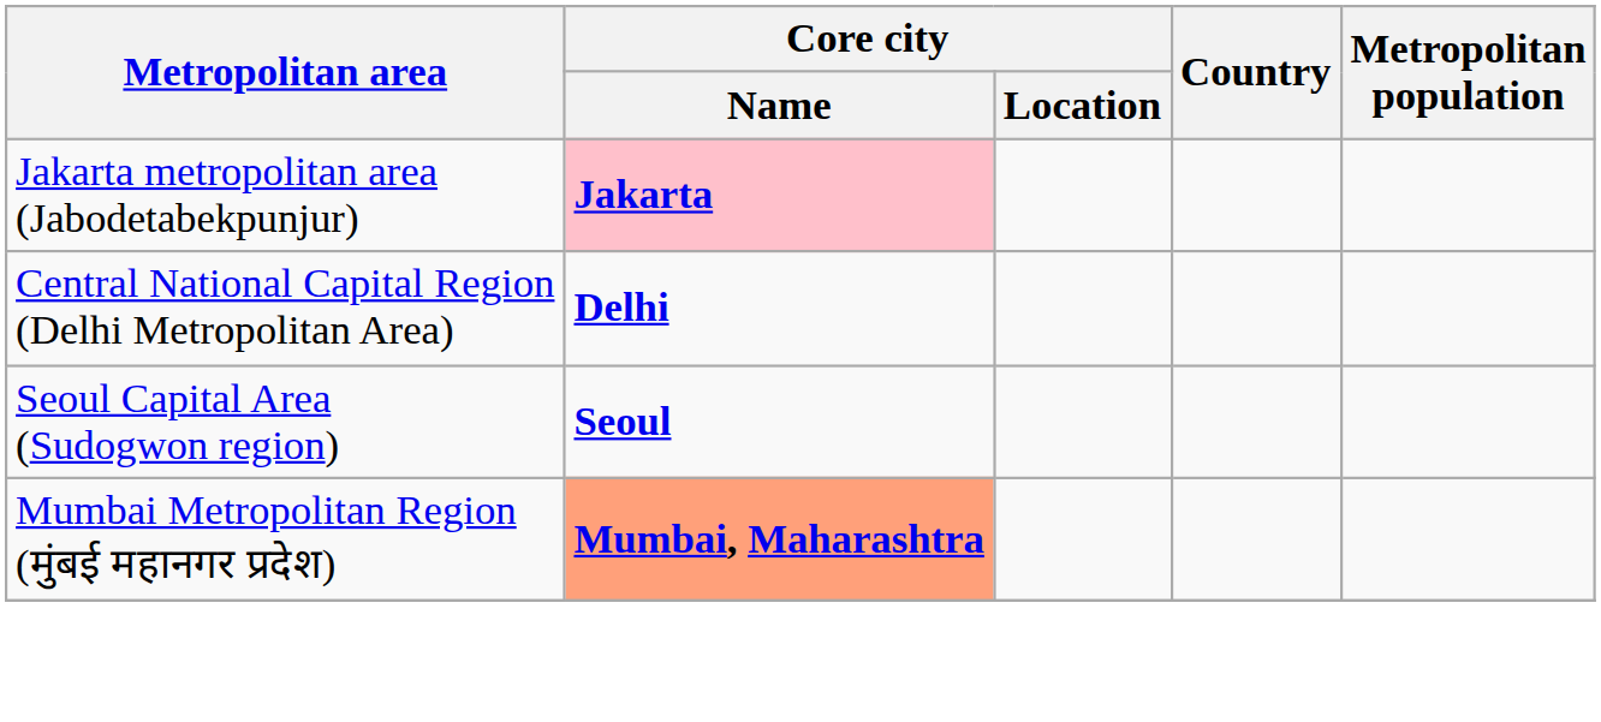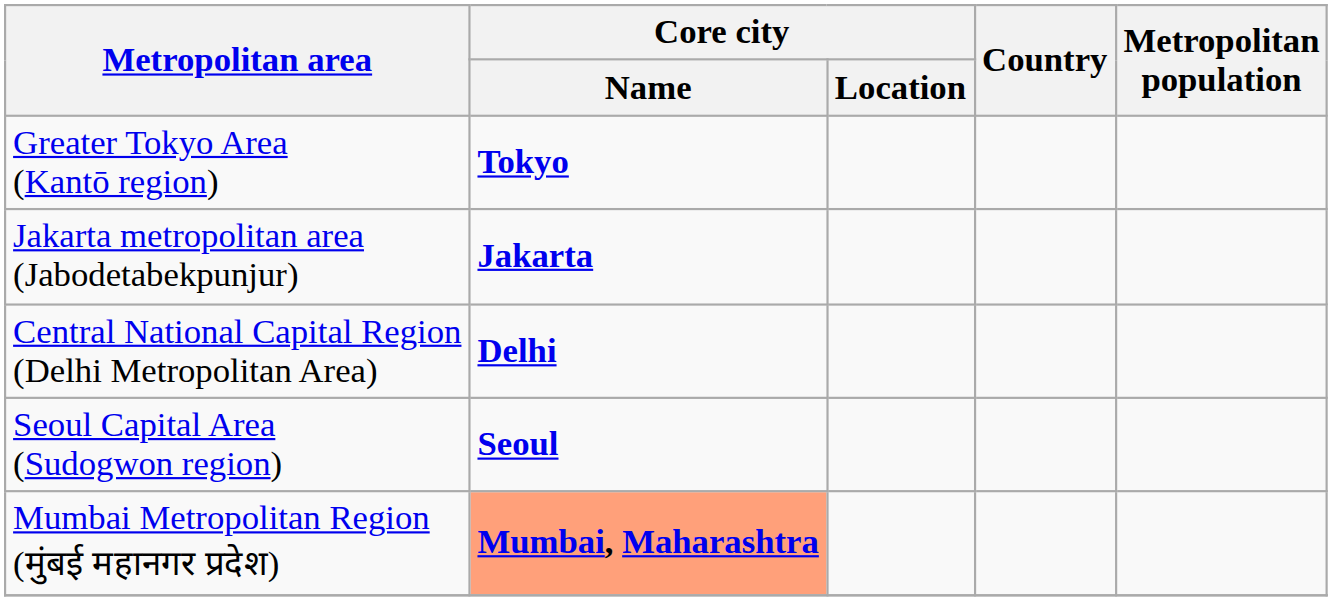 <table class="sortable wikitable" style="text-align:right">
 <tr>
 <th rowspan="2"><a href='#'>Metropolitan area</a></th>
 <th colspan="2">Core city</th>
 <th rowspan="2">Country</th>
 <th rowspan="2">Metropolitan<br>population</th>
 </tr>
 <tr>
 <th>Name</th>
 <th>Location</th>
 </tr>
 <tr>
+<td align=left><a href='#'>Greater Tokyo Area</a><br>(<a href='#'>Kantō region</a>)</td>
+<td align=left><strong><a href='#'>Tokyo</a></strong></td>
+<td><small></small></td>
+<td align=left></td>
+<td></td>
+</tr>
+<tr>
 <td align=left><a href='#'>Jakarta metropolitan area</a><br>(Jabodetabekpunjur)</td>
-<td align=left style="background: pink;"><strong><a href='#'>Jakarta</a></strong></td>
+<td align=left><strong><a href='#'>Jakarta</a></strong></td>
 <td><small></small></td>
 <td align=left></td>
 <td></td>
 </tr>
 <tr>
 <td align=left><a href='#'>Central National Capital Region</a><br>(Delhi Metropolitan Area)</td>
 <td align=left><strong><a href='#'>Delhi</a></strong></td>
 <td><small></small></td>
 <td align=left></td>
 <td></td>
 </tr>
 <tr>
 <td align=left><a href='#'>Seoul Capital Area</a><br>(<a href='#'>Sudogwon region</a>)</td>
 <td align=left><strong><a href='#'>Seoul</a></strong></td>
 <td><small></small></td>
 <td align=left></td>
 <td></td>
 </tr>
 <tr>
 <td align=left><a href='#'>Mumbai Metropolitan Region</a><br>(मुंबई महानगर प्रदेश)</td>
 <td align=left style="background: lightsalmon;"><strong><a href='#'>Mumbai</a>, <a href='#'>Maharashtra</a></strong></td>
 <td><small></small></td>
 <td align=left></td>
 <td></td>
 </tr>
 <tr>
 </tr>
 </table>
